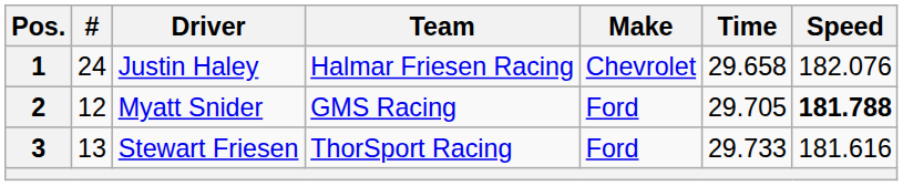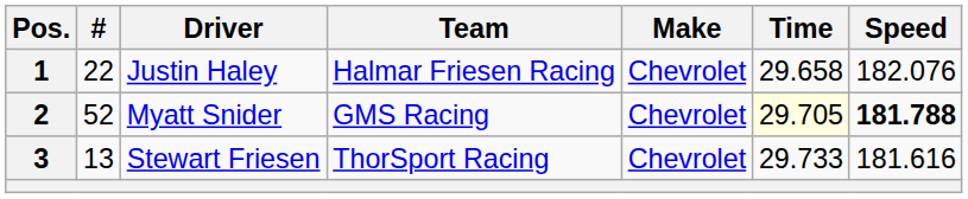 <table class="wikitable" style="font-size:95%">
 <tr>
 <th>Pos.</th>
 <th>#</th>
 <th>Driver</th>
 <th>Team</th>
 <th>Make</th>
 <th>Time</th>
 <th>Speed</th>
 </tr>
 <tr>
 <th>1</th>
-<td>24</td>
+<td>22</td>
 <td><a href='#'>Justin Haley</a></td>
 <td><a href='#'>Halmar Friesen Racing</a></td>
 <td><a href='#'>Chevrolet</a></td>
 <td>29.658</td>
 <td>182.076</td>
 </tr>
 <tr>
 <th>2</th>
-<td>12</td>
+<td>52</td>
 <td><a href='#'>Myatt Snider</a></td>
 <td><a href='#'>GMS Racing</a></td>
-<td><a href='#'>Ford</a></td>
-<td>29.705</td>
+<td><a href='#'>Chevrolet</a></td>
+<td style="background: lightyellow;">29.705</td>
 <td><strong>181.788</strong></td>
 </tr>
 <tr>
 <th>3</th>
 <td>13</td>
 <td><a href='#'>Stewart Friesen</a></td>
 <td><a href='#'>ThorSport Racing</a></td>
-<td><a href='#'>Ford</a></td>
+<td><a href='#'>Chevrolet</a></td>
 <td>29.733</td>
 <td>181.616</td>
 </tr>
 <tr>
 <th colspan="7"></th>
 </tr>
 </table>
